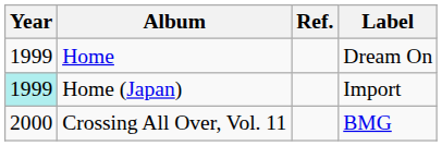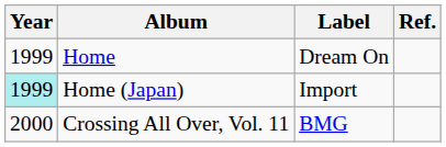 <table class="wikitable">
 <tr>
 <th>Year</th>
 <th>Album</th>
+<th>Label</th>
 <th>Ref.</th>
-<th>Label</th>
 </tr>
 <tr>
 <td>1999</td>
 <td><a href='#'>Home</a></td>
+<td>Dream On</td>
 <td></td>
-<td>Dream On</td>
 </tr>
 <tr>
 <td style="background: paleturquoise;">1999</td>
 <td>Home (<a href='#'>Japan</a>)</td>
+<td>Import</td>
 <td></td>
-<td>Import</td>
 </tr>
 <tr>
 <td>2000</td>
 <td>Crossing All Over, Vol. 11</td>
+<td><a href='#'>BMG</a></td>
 <td></td>
-<td><a href='#'>BMG</a></td>
 </tr>
 </table>
